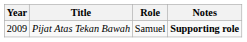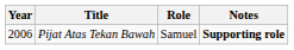 <table class="wikitable">
 <tr>
 <th>Year</th>
 <th>Title</th>
 <th>Role</th>
 <th>Notes</th>
 </tr>
 <tr>
-<td>2009</td>
+<td>2006</td>
 <td><em>Pijat Atas Tekan Bawah</em></td>
 <td>Samuel</td>
 <td><strong>Supporting role</strong></td>
 </tr>
 </table>
